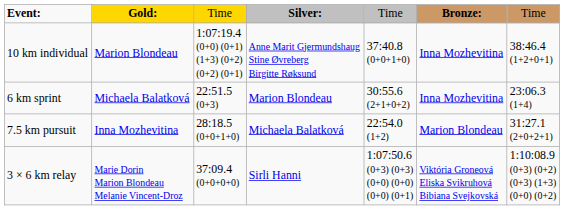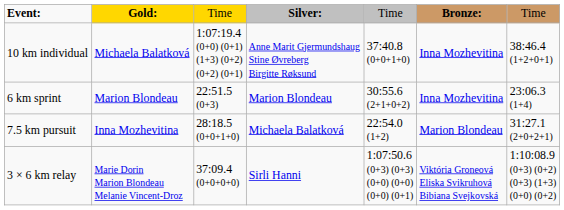 <table class="wikitable" width=85%>
 <tr>
 <td><strong>Event:</strong></td>
 <td style="text-align:center;background-color:gold;"><strong>Gold:</strong></td>
 <td style="text-align:center;background-color:gold;">Time</td>
 <td style="text-align:center;background-color:silver;"><strong>Silver:</strong></td>
 <td style="text-align:center;background-color:silver;">Time</td>
 <td style="text-align:center;background-color:#CC9966;"><strong>Bronze:</strong></td>
 <td style="text-align:center;background-color:#CC9966;">Time</td>
 </tr>
 <tr>
 <td>10 km individual<br><em></em></td>
-<td><a href='#'>Marion Blondeau</a><br><small></small></td>
+<td><a href='#'>Michaela Balatková</a><br><small></small></td>
 <td>1:07:19.4<br><small>(0+0) (0+1)<br>(1+3) (0+2)<br>(0+2) (0+1)</small></td>
 <td>  <br><small><a href='#'>Anne Marit Gjermundshaug</a><br><a href='#'>Stine Øvreberg</a><br><a href='#'>Birgitte Røksund</a></small></td>
 <td>37:40.8 <br><small>(0+0+1+0)</small></td>
 <td><a href='#'>Inna Mozhevitina</a><br><small></small></td>
 <td>38:46.4<br><small>(1+2+0+1)</small></td>
 </tr>
 <tr>
 <td>6 km sprint<br><em></em></td>
-<td><a href='#'>Michaela Balatková</a><br><small></small></td>
+<td><a href='#'>Marion Blondeau</a><br><small></small></td>
 <td>22:51.5<br><small>(0+3)</small></td>
 <td><a href='#'>Marion Blondeau</a><br><small></small></td>
 <td>30:55.6<br><small>(2+1+0+2)</small></td>
 <td><a href='#'>Inna Mozhevitina</a><br><small></small></td>
 <td>23:06.3<br><small>(1+4)</small></td>
 </tr>
 <tr>
 <td>7.5 km pursuit<br><em></em></td>
 <td><a href='#'>Inna Mozhevitina</a><br><small></small></td>
 <td>28:18.5<br><small>(0+0+1+0)</small></td>
 <td><a href='#'>Michaela Balatková</a><br><small></small></td>
 <td>22:54.0<br><small>(1+2)</small></td>
 <td><a href='#'>Marion Blondeau</a><br><small></small></td>
 <td>31:27.1<br><small>(2+0+2+1)</small></td>
 </tr>
 <tr>
 <td>3 × 6 km relay<br><em></em></td>
 <td>  <br><small><a href='#'>Marie Dorin</a><br><a href='#'>Marion Blondeau</a><br><a href='#'>Melanie Vincent-Droz</a></small></td>
 <td>37:09.4<br><small>(0+0+0+0)</small></td>
 <td><a href='#'>Sirli Hanni</a><br><small></small></td>
 <td>1:07:50.6<br><small>(0+3) (0+3)<br>(0+0) (0+0)<br>(0+0) (0+1)</small></td>
 <td>  <br><small><a href='#'>Viktória Groneová</a><br><a href='#'>Eliska Svikruhová</a><br><a href='#'>Bibiana Svejkovská</a></small></td>
 <td>1:10:08.9<br><small>(0+3) (0+2)<br>(0+3) (1+3)<br>(0+0) (0+2)</small></td>
 </tr>
 </table>
